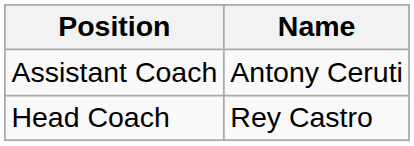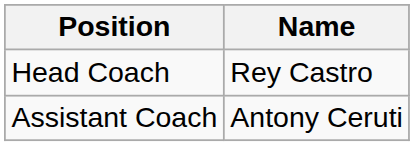 <table class="wikitable">
 <tr>
 <th>Position</th>
 <th>Name</th>
 </tr>
 <tr>
+<td>Head Coach</td>
+<td>Rey Castro</td>
+</tr>
+<tr>
 <td>Assistant Coach</td>
 <td>Antony Ceruti</td>
 </tr>
-<tr>
-<td>Head Coach</td>
-<td>Rey Castro</td>
-</tr>
 </table>
